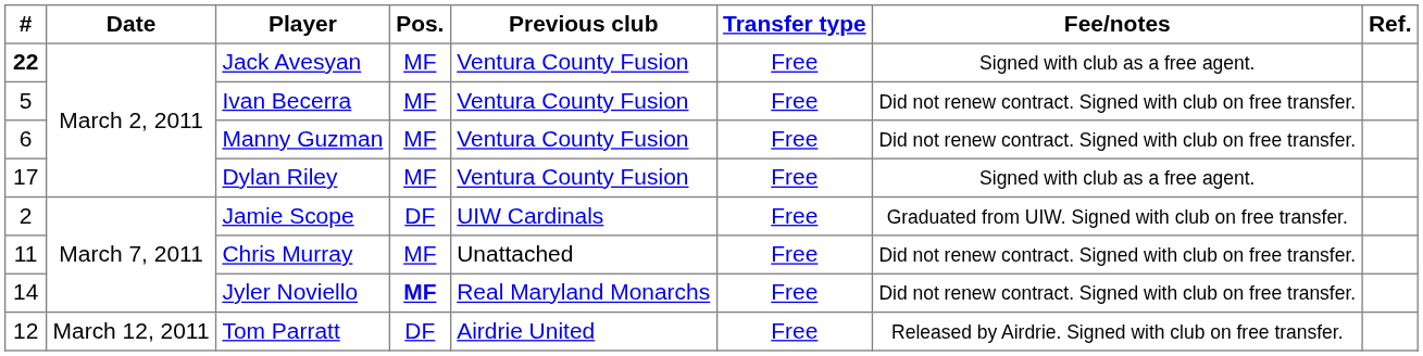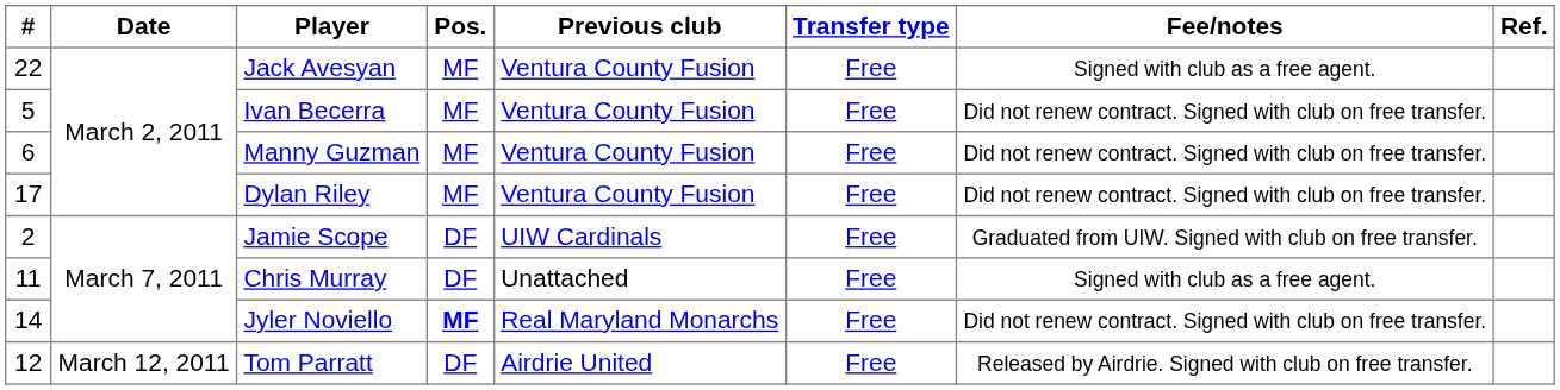 <table class="toccolours" border="1" cellpadding="4" cellspacing="0" style="text-align:center; border-collapse: collapse; margin:0;">
 <tr>
 <th width=20>#</th>
 <th>Date</th>
 <th>Player</th>
 <th width=25>Pos.</th>
 <th>Previous club</th>
 <th><a href='#'>Transfer type</a></th>
 <th>Fee/notes</th>
 <th width=20>Ref.</th>
 </tr>
 <tr>
-<td><strong>22</strong></td>
+<td>22</td>
 <td rowspan=4>March 2, 2011</td>
 <td align=left> <a href='#'>Jack Avesyan</a></td>
 <td><a href='#'>MF</a></td>
 <td align=left> <a href='#'>Ventura County Fusion</a></td>
 <td><a href='#'>Free</a></td>
 <td><small>Signed with club as a free agent.</small></td>
 <td></td>
 </tr>
 <tr>
 <td>5</td>
 <td align=left> <a href='#'>Ivan Becerra</a></td>
 <td><a href='#'>MF</a></td>
 <td align=left> <a href='#'>Ventura County Fusion</a></td>
 <td><a href='#'>Free</a></td>
 <td><small>Did not renew contract. Signed with club on free transfer.</small></td>
 <td></td>
 </tr>
 <tr>
 <td>6</td>
 <td align=left> <a href='#'>Manny Guzman</a></td>
 <td><a href='#'>MF</a></td>
 <td align=left> <a href='#'>Ventura County Fusion</a></td>
 <td><a href='#'>Free</a></td>
 <td><small>Did not renew contract. Signed with club on free transfer.</small></td>
 <td></td>
 </tr>
 <tr>
 <td>17</td>
 <td align=left> <a href='#'>Dylan Riley</a></td>
 <td><a href='#'>MF</a></td>
 <td align=left> <a href='#'>Ventura County Fusion</a></td>
 <td><a href='#'>Free</a></td>
-<td><small>Signed with club as a free agent.</small></td>
+<td><small>Did not renew contract. Signed with club on free transfer.</small></td>
 <td></td>
 </tr>
 <tr>
 <td>2</td>
 <td rowspan=3>March 7, 2011</td>
 <td align=left> <a href='#'>Jamie Scope</a></td>
 <td><a href='#'>DF</a></td>
 <td align=left> <a href='#'>UIW Cardinals</a></td>
 <td><a href='#'>Free</a></td>
 <td><small>Graduated from UIW. Signed with club on free transfer.</small></td>
 <td></td>
 </tr>
 <tr>
 <td>11</td>
 <td align=left> <a href='#'>Chris Murray</a></td>
-<td><a href='#'>MF</a></td>
+<td><a href='#'>DF</a></td>
 <td align=left>Unattached</td>
 <td><a href='#'>Free</a></td>
-<td><small>Did not renew contract. Signed with club on free transfer.</small></td>
+<td><small>Signed with club as a free agent.</small></td>
 <td></td>
 </tr>
 <tr>
 <td>14</td>
 <td align=left> <a href='#'>Jyler Noviello</a></td>
 <td><strong><a href='#'>MF</a></strong></td>
 <td align=left> <a href='#'>Real Maryland Monarchs</a></td>
 <td><a href='#'>Free</a></td>
 <td><small>Did not renew contract. Signed with club on free transfer.</small></td>
 <td></td>
 </tr>
 <tr>
 <td>12</td>
 <td>March 12, 2011</td>
 <td align=left> <a href='#'>Tom Parratt</a></td>
 <td><a href='#'>DF</a></td>
 <td align=left> <a href='#'>Airdrie United</a></td>
 <td><a href='#'>Free</a></td>
 <td><small>Released by Airdrie. Signed with club on free transfer.</small></td>
 <td></td>
 </tr>
 </table>
